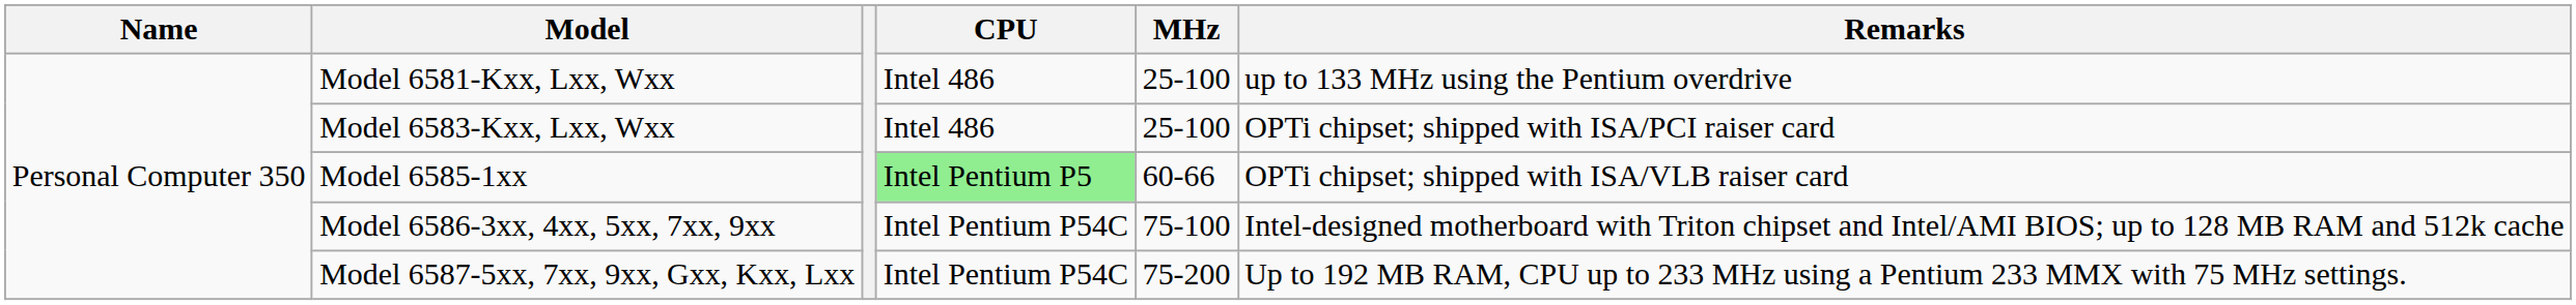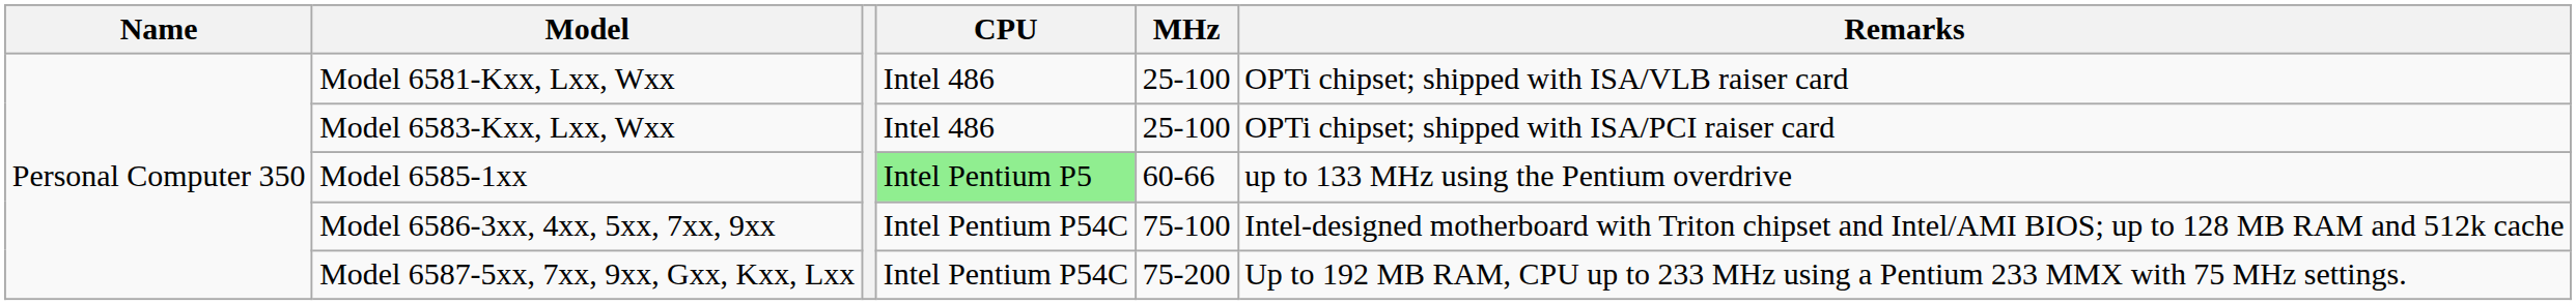 <table class="wikitable mw-collapsible mw-collapsed" style="text-align:left;">
 <tr>
 <th>Name</th>
 <th>Model</th>
 <th rowspan="6"></th>
 <th>CPU</th>
 <th>MHz</th>
 <th>Remarks</th>
 </tr>
 <tr>
 <td rowspan="5">Personal Computer 350</td>
 <td>Model 6581-Kxx, Lxx, Wxx</td>
 <td>Intel 486</td>
 <td>25-100</td>
-<td>up to 133 MHz using the Pentium overdrive</td>
+<td>OPTi chipset; shipped with ISA/VLB raiser card</td>
 </tr>
 <tr>
 <td>Model 6583-Kxx, Lxx, Wxx</td>
 <td>Intel 486</td>
 <td>25-100</td>
 <td>OPTi chipset; shipped with ISA/PCI raiser card</td>
 </tr>
 <tr>
 <td>Model 6585-1xx</td>
 <td style="background: lightgreen;">Intel Pentium P5</td>
 <td>60-66</td>
-<td>OPTi chipset; shipped with ISA/VLB raiser card</td>
+<td>up to 133 MHz using the Pentium overdrive</td>
 </tr>
 <tr>
 <td>Model 6586-3xx, 4xx, 5xx, 7xx, 9xx</td>
 <td>Intel Pentium P54C</td>
 <td>75-100</td>
 <td>Intel-designed motherboard with Triton chipset and Intel/AMI BIOS; up to 128 MB RAM and 512k cache</td>
 </tr>
 <tr>
 <td>Model 6587-5xx, 7xx, 9xx, Gxx, Kxx, Lxx</td>
 <td>Intel Pentium P54C</td>
 <td>75-200</td>
 <td>Up to 192 MB RAM, CPU up to 233 MHz using a Pentium 233 MMX with 75 MHz settings.</td>
 </tr>
 </table>
